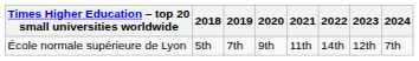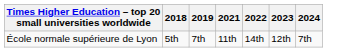 <table class="wikitable sortable">
 <tr>
 <th><a href='#'>Times Higher Education</a> – top 20<br>small universities worldwide</th>
 <th>2018</th>
 <th>2019</th>
-<th>2020<br></th>
 <th>2021</th>
 <th>2022</th>
 <th>2023</th>
 <th>2024</th>
 </tr>
 <tr>
 <td>École normale supérieure de Lyon</td>
 <td>5th</td>
 <td>7th</td>
-<td>9th</td>
 <td>11th</td>
 <td>14th</td>
 <td>12th</td>
 <td>7th</td>
 </tr>
 </table>
